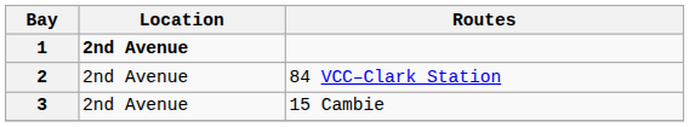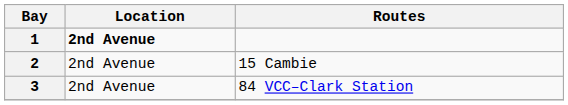 <table class="wikitable" width="500">
 <tr>
 <th>Bay</th>
 <th>Location</th>
 <th>Routes</th>
 </tr>
 <tr>
 <th>1</th>
 <td><strong>2nd Avenue<br></strong></td>
 <td></td>
 </tr>
 <tr>
 <th>2</th>
 <td>2nd Avenue<br></td>
-<td>84 <a href='#'>VCC–Clark Station</a></td>
+<td>15 Cambie</td>
 </tr>
 <tr>
 <th>3</th>
 <td>2nd Avenue<br></td>
-<td>15 Cambie</td>
+<td>84 <a href='#'>VCC–Clark Station</a></td>
 </tr>
 <tr>
 </tr>
 </table>
